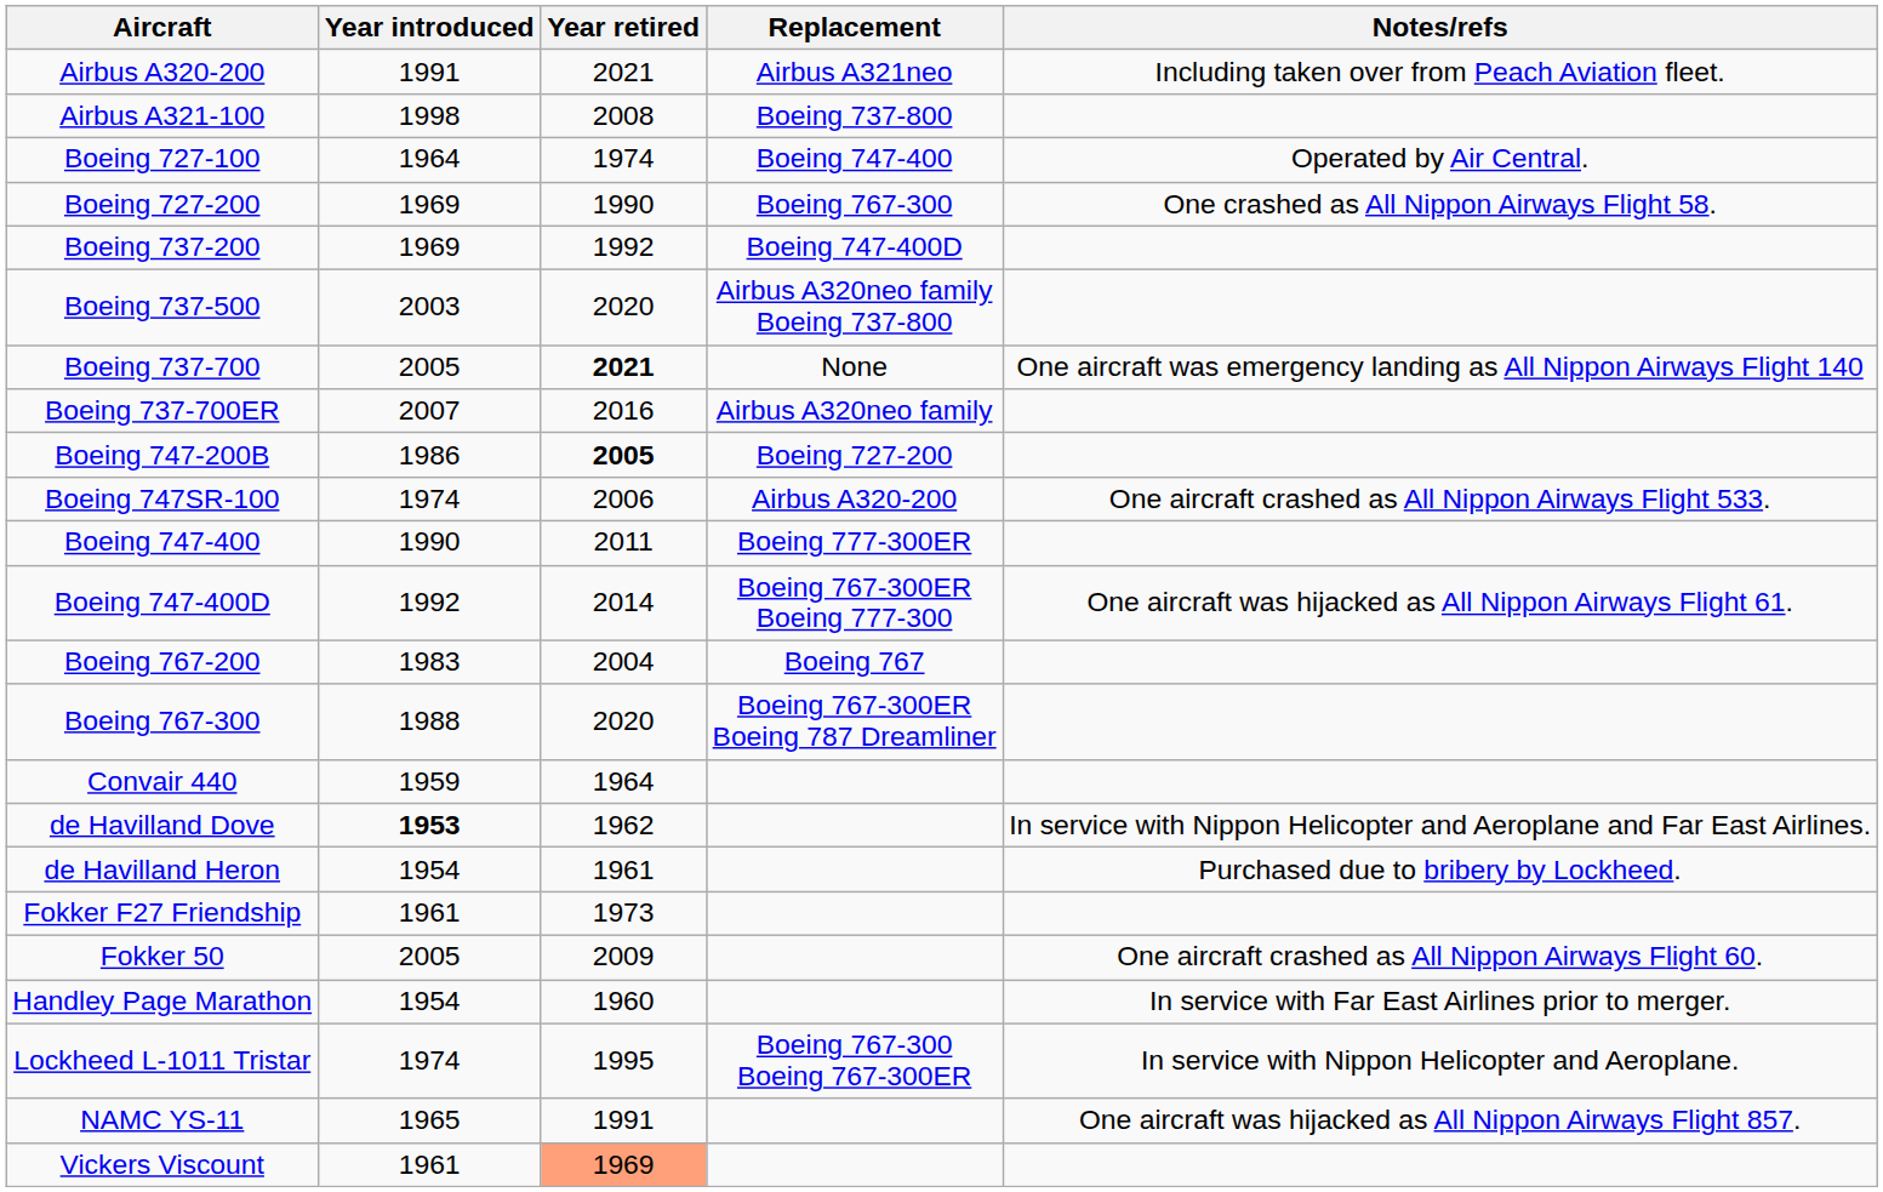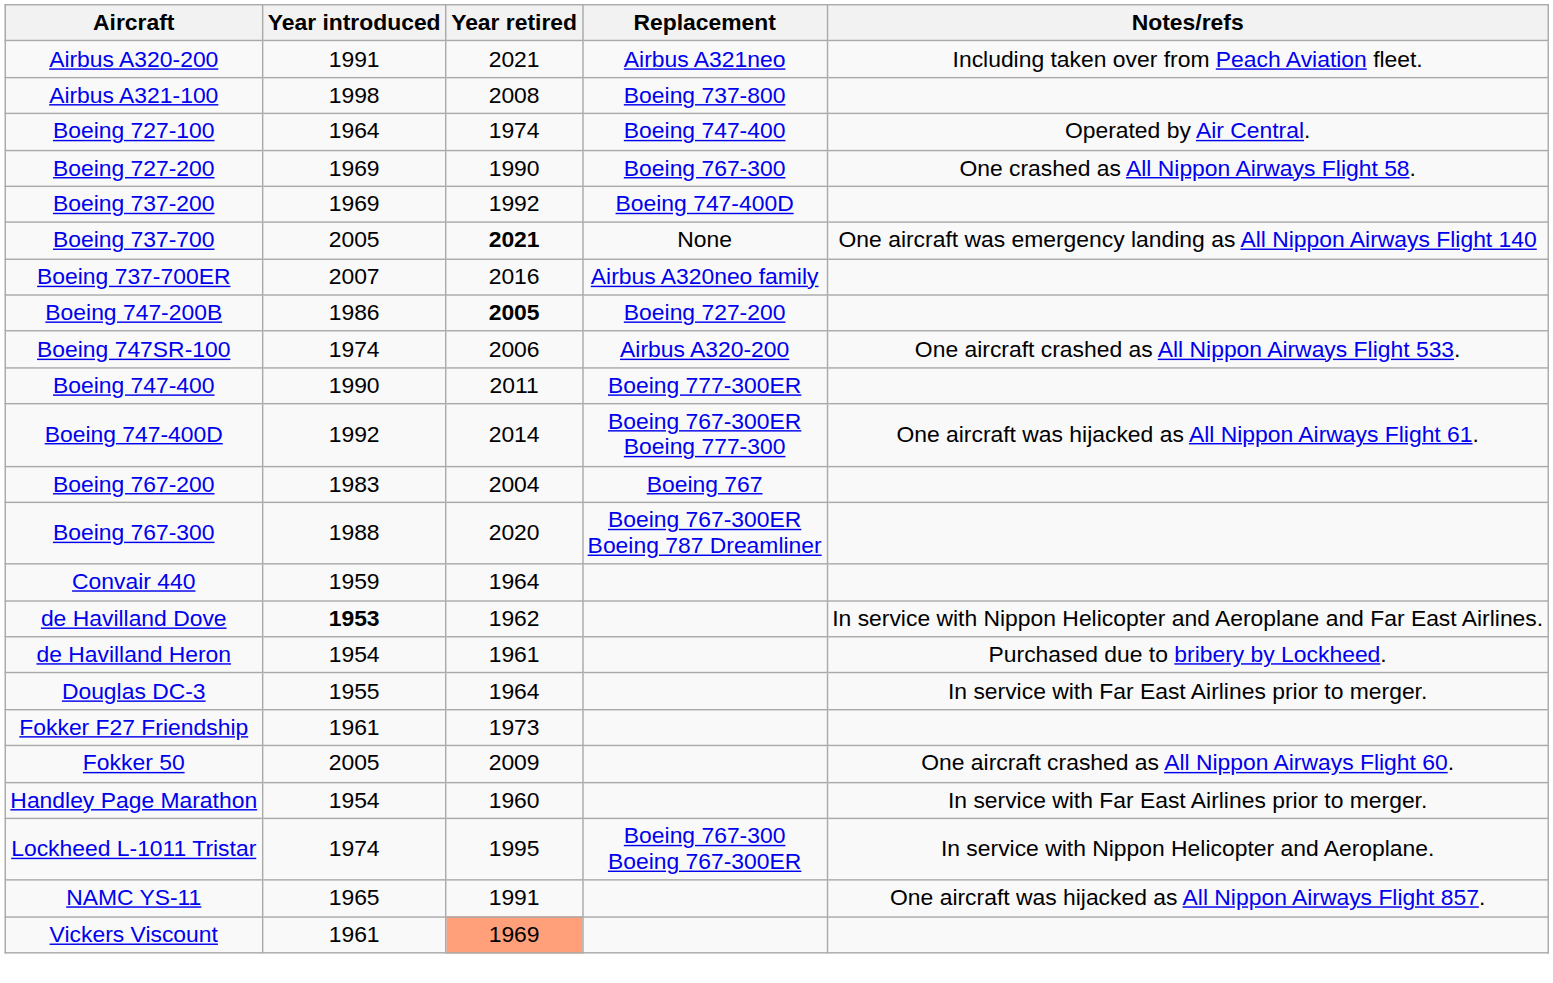 <table class="wikitable" style="border-collapse:collapse; text-align:center; margin:1em auto;">
 <tr>
 <th>Aircraft</th>
 <th>Year introduced</th>
 <th>Year retired</th>
 <th>Replacement</th>
 <th>Notes/refs</th>
 </tr>
 <tr>
 <td><a href='#'>Airbus A320-200</a></td>
 <td>1991</td>
 <td>2021</td>
 <td><a href='#'>Airbus A321neo</a></td>
 <td>Including taken over from <a href='#'>Peach Aviation</a> fleet.</td>
 </tr>
 <tr>
 <td><a href='#'>Airbus A321-100</a></td>
 <td>1998</td>
 <td>2008</td>
 <td><a href='#'>Boeing 737-800</a></td>
 <td></td>
 </tr>
 <tr>
 <td><a href='#'>Boeing 727-100</a></td>
 <td>1964</td>
 <td>1974</td>
 <td><a href='#'>Boeing 747-400</a></td>
 <td>Operated by <a href='#'>Air Central</a>.</td>
 </tr>
 <tr>
 <td><a href='#'>Boeing 727-200</a></td>
 <td>1969</td>
 <td>1990</td>
 <td><a href='#'>Boeing 767-300</a></td>
 <td>One crashed as <a href='#'>All Nippon Airways Flight 58</a>.</td>
 </tr>
 <tr>
 <td><a href='#'>Boeing 737-200</a></td>
 <td>1969</td>
 <td>1992</td>
 <td><a href='#'>Boeing 747-400D</a></td>
-<td></td>
-</tr>
-<tr>
-<td><a href='#'>Boeing 737-500</a></td>
-<td>2003</td>
-<td>2020</td>
-<td><a href='#'>Airbus A320neo family</a><br><a href='#'>Boeing 737-800</a></td>
 <td></td>
 </tr>
 <tr>
 <td><a href='#'>Boeing 737-700</a></td>
 <td>2005</td>
 <td><strong>2021</strong></td>
 <td>None</td>
 <td>One aircraft was emergency landing as <a href='#'>All Nippon Airways Flight 140</a></td>
 </tr>
 <tr>
 <td><a href='#'>Boeing 737-700ER</a></td>
 <td>2007</td>
 <td>2016</td>
 <td><a href='#'>Airbus A320neo family</a></td>
 <td></td>
 </tr>
 <tr>
 <td><a href='#'>Boeing 747-200B</a></td>
 <td>1986</td>
 <td><strong>2005</strong></td>
 <td><a href='#'>Boeing 727-200</a></td>
 <td></td>
 </tr>
 <tr>
 <td><a href='#'>Boeing 747SR-100</a></td>
 <td>1974</td>
 <td>2006</td>
 <td><a href='#'>Airbus A320-200</a></td>
 <td>One aircraft crashed as <a href='#'>All Nippon Airways Flight 533</a>.</td>
 </tr>
 <tr>
 <td><a href='#'>Boeing 747-400</a></td>
 <td>1990</td>
 <td>2011</td>
 <td><a href='#'>Boeing 777-300ER</a></td>
 <td></td>
 </tr>
 <tr>
 <td><a href='#'>Boeing 747-400D</a></td>
 <td>1992</td>
 <td>2014</td>
 <td><a href='#'>Boeing 767-300ER</a><br><a href='#'>Boeing 777-300</a></td>
 <td>One aircraft was hijacked as <a href='#'>All Nippon Airways Flight 61</a>.</td>
 </tr>
 <tr>
 <td><a href='#'>Boeing 767-200</a></td>
 <td>1983</td>
 <td>2004</td>
 <td><a href='#'>Boeing 767</a></td>
 <td></td>
 </tr>
 <tr>
 <td><a href='#'>Boeing 767-300</a></td>
 <td>1988</td>
 <td>2020</td>
 <td><a href='#'>Boeing 767-300ER</a><br><a href='#'>Boeing 787 Dreamliner</a></td>
 <td></td>
 </tr>
 <tr>
 <td><a href='#'>Convair 440</a></td>
 <td>1959</td>
 <td>1964</td>
 <td></td>
 <td></td>
 </tr>
 <tr>
 <td><a href='#'>de Havilland Dove</a></td>
 <td><strong>1953</strong></td>
 <td>1962</td>
 <td></td>
 <td>In service with Nippon Helicopter and Aeroplane and Far East Airlines.</td>
 </tr>
 <tr>
 <td><a href='#'>de Havilland Heron</a></td>
 <td>1954</td>
 <td>1961</td>
 <td></td>
 <td>Purchased due to <a href='#'>bribery by Lockheed</a>.</td>
 </tr>
 <tr>
+<td><a href='#'>Douglas DC-3</a></td>
+<td>1955</td>
+<td>1964</td>
+<td></td>
+<td>In service with Far East Airlines prior to merger.</td>
+</tr>
+<tr>
 <td><a href='#'>Fokker F27 Friendship</a></td>
 <td>1961</td>
 <td>1973</td>
 <td></td>
 <td></td>
 </tr>
 <tr>
 <td><a href='#'>Fokker 50</a></td>
 <td>2005</td>
 <td>2009</td>
 <td></td>
 <td>One aircraft crashed as <a href='#'>All Nippon Airways Flight 60</a>.</td>
 </tr>
 <tr>
 <td><a href='#'>Handley Page Marathon</a></td>
 <td>1954</td>
 <td>1960</td>
 <td></td>
 <td>In service with Far East Airlines prior to merger.</td>
 </tr>
 <tr>
 <td><a href='#'>Lockheed L-1011 Tristar</a></td>
 <td>1974</td>
 <td>1995</td>
 <td><a href='#'>Boeing 767-300</a><br><a href='#'>Boeing 767-300ER</a></td>
 <td>In service with Nippon Helicopter and Aeroplane.</td>
 </tr>
 <tr>
 <td><a href='#'>NAMC YS-11</a></td>
 <td>1965</td>
 <td>1991</td>
 <td></td>
 <td>One aircraft was hijacked as <a href='#'>All Nippon Airways Flight 857</a>.</td>
 </tr>
 <tr>
 <td><a href='#'>Vickers Viscount</a></td>
 <td>1961</td>
 <td style="background: lightsalmon;">1969</td>
 <td></td>
 <td></td>
 </tr>
 </table>
